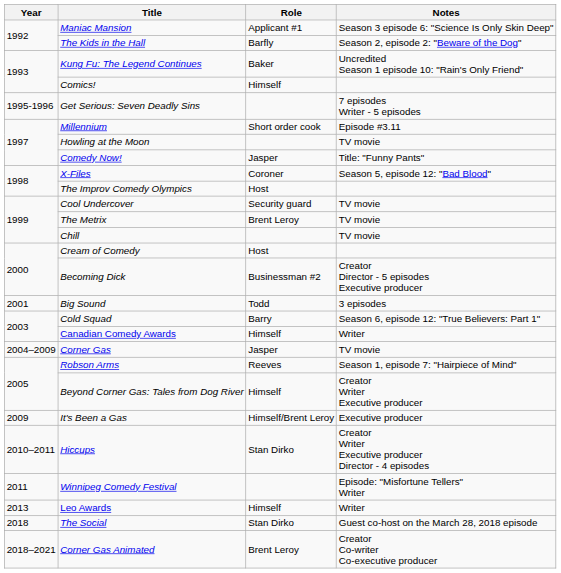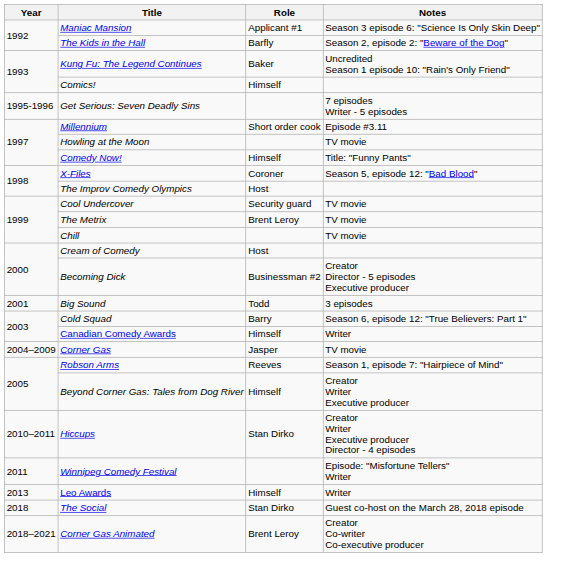 <table class="wikitable sortable" style="font-size:90%;">
 <tr align="center">
 <th>Year</th>
 <th>Title</th>
 <th>Role</th>
 <th class="unsortable">Notes</th>
 </tr>
 <tr>
 <td rowspan=2>1992</td>
 <td><em><a href='#'>Maniac Mansion</a></em></td>
 <td>Applicant #1</td>
 <td>Season 3 episode 6: "Science Is Only Skin Deep"</td>
 </tr>
 <tr>
 <td data-sort-value="Kids in the Hall, The"><em><a href='#'>The Kids in the Hall</a></em></td>
 <td>Barfly</td>
 <td>Season 2, episode 2: "<a href='#'>Beware of the Dog</a>"</td>
 </tr>
 <tr>
 <td rowspan=2>1993</td>
 <td><em><a href='#'>Kung Fu: The Legend Continues</a></em></td>
 <td>Baker</td>
 <td>Uncredited<br> Season 1 episode 10: "Rain's Only Friend"</td>
 </tr>
 <tr>
 <td><em>Comics!</em></td>
 <td>Himself</td>
 <td></td>
 </tr>
 <tr>
 <td>1995-1996</td>
 <td><em>Get Serious: Seven Deadly Sins</em></td>
 <td></td>
 <td>7 episodes<br> Writer - 5 episodes</td>
 </tr>
 <tr>
 <td rowspan=3>1997</td>
 <td><em><a href='#'>Millennium</a></em></td>
 <td>Short order cook</td>
 <td>Episode #3.11</td>
 </tr>
 <tr>
 <td><em>Howling at the Moon</em></td>
 <td></td>
 <td>TV movie</td>
 </tr>
 <tr>
 <td><em><a href='#'>Comedy Now!</a></em></td>
-<td>Jasper</td>
+<td>Himself</td>
 <td>Title: "Funny Pants"</td>
 </tr>
 <tr>
 <td rowspan=2>1998</td>
 <td><em><a href='#'>X-Files</a></em></td>
 <td>Coroner</td>
 <td>Season 5, episode 12: "<a href='#'>Bad Blood</a>"</td>
 </tr>
 <tr>
 <td data-sort-value="Improv Comedy Olympics, The"><em>The Improv Comedy Olympics</em></td>
 <td>Host</td>
 <td></td>
 </tr>
 <tr>
 <td rowspan=3>1999</td>
 <td><em>Cool Undercover</em></td>
 <td>Security guard</td>
 <td>TV movie</td>
 </tr>
 <tr>
 <td data-sort-value="Metrix, The"><em>The Metrix</em></td>
 <td>Brent Leroy</td>
 <td>TV movie</td>
 </tr>
 <tr>
 <td><em>Chill</em></td>
 <td></td>
 <td>TV movie</td>
 </tr>
 <tr>
 <td rowspan=2>2000</td>
 <td><em>Cream of Comedy</em></td>
 <td>Host</td>
 <td></td>
 </tr>
 <tr>
 <td><em>Becoming Dick</em></td>
 <td>Businessman #2</td>
 <td>Creator<br> Director - 5 episodes<br> Executive producer</td>
 </tr>
 <tr>
 <td>2001</td>
 <td><em>Big Sound</em></td>
 <td>Todd</td>
 <td>3 episodes</td>
 </tr>
 <tr>
 <td rowspan=2>2003</td>
 <td><em>Cold Squad</em></td>
 <td>Barry</td>
 <td>Season 6, episode 12: "True Believers: Part 1"</td>
 </tr>
 <tr>
 <td><a href='#'>Canadian Comedy Awards</a></td>
 <td>Himself</td>
 <td>Writer</td>
 </tr>
 <tr>
 <td>2004–2009</td>
 <td><em><a href='#'>Corner Gas</a></em></td>
 <td>Jasper</td>
 <td>TV movie</td>
 </tr>
 <tr>
 <td rowspan=2>2005</td>
 <td><em><a href='#'>Robson Arms</a></em></td>
 <td>Reeves</td>
 <td>Season 1, episode 7: "Hairpiece of Mind"</td>
 </tr>
 <tr>
 <td><em>Beyond Corner Gas: Tales from Dog River</em></td>
 <td>Himself</td>
 <td>Creator<br> Writer<br> Executive producer</td>
 </tr>
 <tr>
-<td>2009</td>
-<td><em>It's Been a Gas</em></td>
-<td>Himself/Brent Leroy</td>
-<td>Executive producer</td>
-</tr>
-<tr>
 <td>2010–2011</td>
 <td><em><a href='#'>Hiccups</a></em></td>
 <td>Stan Dirko</td>
 <td>Creator<br> Writer<br> Executive producer<br> Director - 4 episodes</td>
 </tr>
 <tr>
 <td>2011</td>
 <td><em><a href='#'>Winnipeg Comedy Festival</a></em></td>
 <td></td>
 <td>Episode: "Misfortune Tellers"<br> Writer</td>
 </tr>
 <tr>
 <td>2013</td>
 <td><a href='#'>Leo Awards</a></td>
 <td>Himself</td>
 <td>Writer</td>
 </tr>
 <tr>
 <td>2018</td>
 <td data-sort-value="Social, The"><em><a href='#'>The Social</a></em></td>
 <td>Stan Dirko</td>
 <td>Guest co-host on the March 28, 2018 episode</td>
 </tr>
 <tr>
 <td>2018–2021</td>
 <td><em><a href='#'>Corner Gas Animated</a></em></td>
 <td>Brent Leroy</td>
 <td>Creator<br> Co-writer<br> Co-executive producer</td>
 </tr>
 </table>
